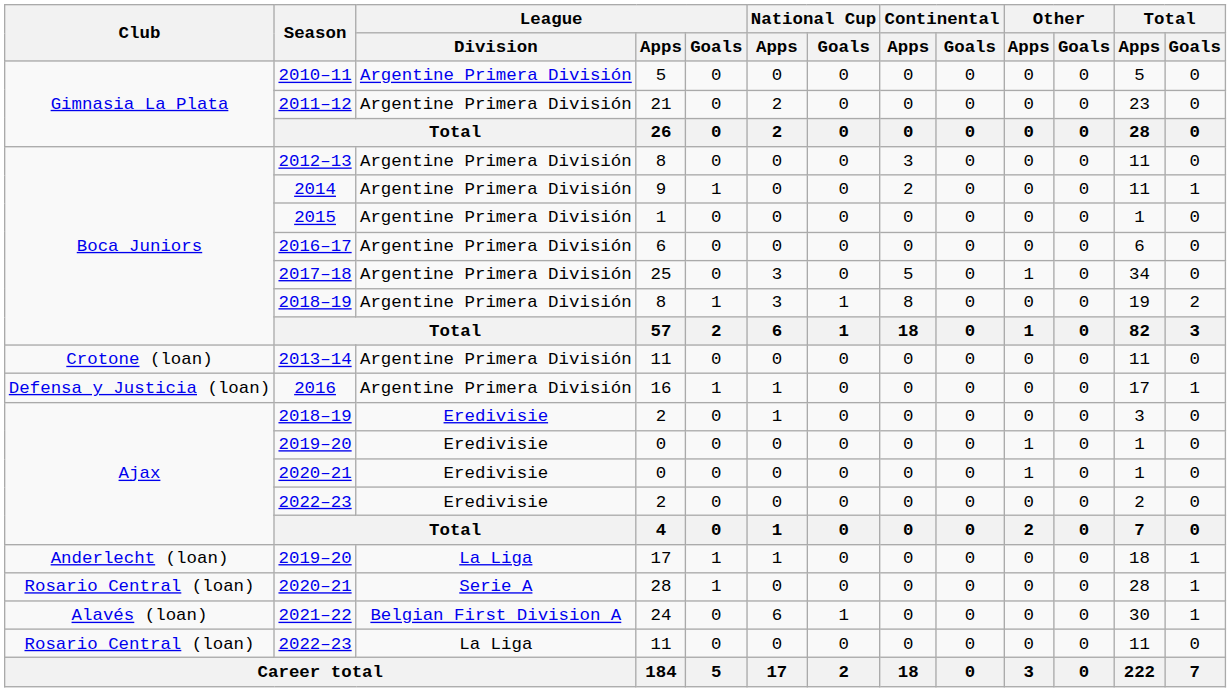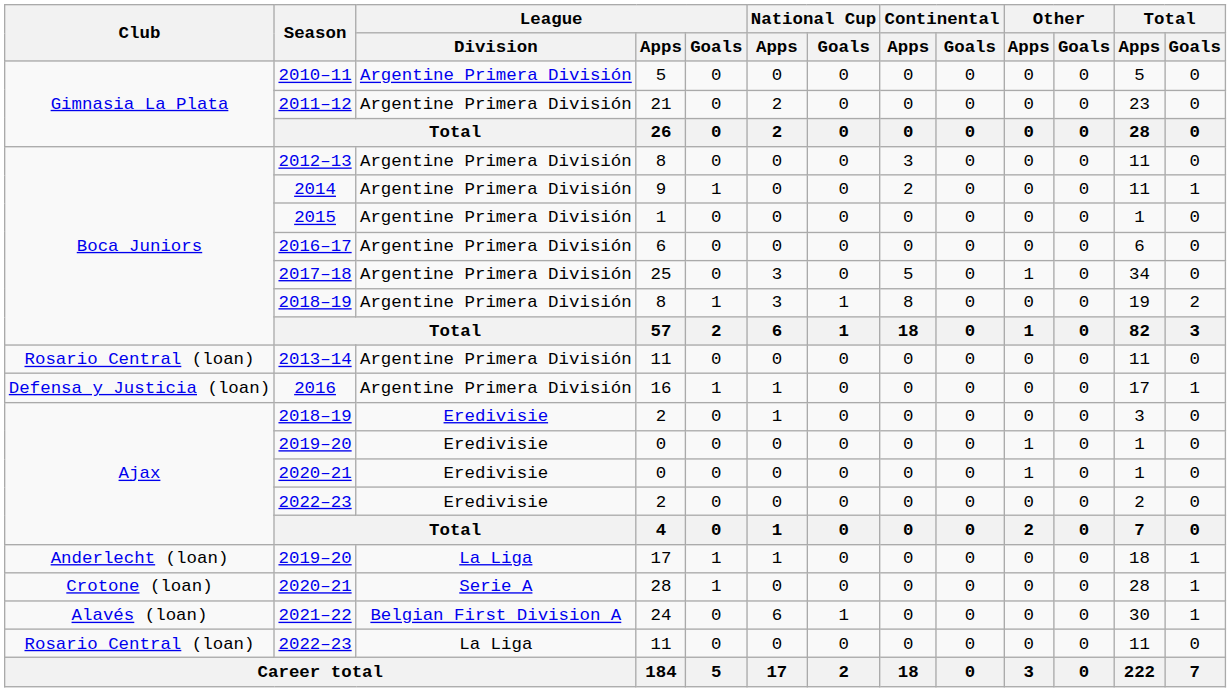 <table align="center" class="wikitable" style="text-align: center;">
 <tr>
 <th rowspan="2">Club</th>
 <th rowspan="2">Season</th>
 <th colspan="3">League</th>
 <th colspan="2">National Cup</th>
 <th colspan="2">Continental</th>
 <th colspan="2">Other</th>
 <th colspan="2">Total</th>
 </tr>
 <tr>
 <th>Division</th>
 <th>Apps</th>
 <th>Goals</th>
 <th>Apps</th>
 <th>Goals</th>
 <th>Apps</th>
 <th>Goals</th>
 <th>Apps</th>
 <th>Goals</th>
 <th>Apps</th>
 <th>Goals</th>
 </tr>
 <tr>
 <td rowspan="3"><a href='#'>Gimnasia La Plata</a></td>
 <td><a href='#'>2010–11</a></td>
 <td><a href='#'>Argentine Primera División</a></td>
 <td>5</td>
 <td>0</td>
 <td>0</td>
 <td>0</td>
 <td>0</td>
 <td>0</td>
 <td>0</td>
 <td>0</td>
 <td>5</td>
 <td>0</td>
 </tr>
 <tr>
 <td><a href='#'>2011–12</a></td>
 <td>Argentine Primera División</td>
 <td>21</td>
 <td>0</td>
 <td>2</td>
 <td>0</td>
 <td>0</td>
 <td>0</td>
 <td>0</td>
 <td>0</td>
 <td>23</td>
 <td>0</td>
 </tr>
 <tr>
 <th colspan="2">Total</th>
 <th>26</th>
 <th>0</th>
 <th>2</th>
 <th>0</th>
 <th>0</th>
 <th>0</th>
 <th>0</th>
 <th>0</th>
 <th>28</th>
 <th>0</th>
 </tr>
 <tr>
 <td rowspan="7"><a href='#'>Boca Juniors</a></td>
 <td><a href='#'>2012–13</a></td>
 <td>Argentine Primera División</td>
 <td>8</td>
 <td>0</td>
 <td>0</td>
 <td>0</td>
 <td>3</td>
 <td>0</td>
 <td>0</td>
 <td>0</td>
 <td>11</td>
 <td>0</td>
 </tr>
 <tr>
 <td><a href='#'>2014</a></td>
 <td>Argentine Primera División</td>
 <td>9</td>
 <td>1</td>
 <td>0</td>
 <td>0</td>
 <td>2</td>
 <td>0</td>
 <td>0</td>
 <td>0</td>
 <td>11</td>
 <td>1</td>
 </tr>
 <tr>
 <td><a href='#'>2015</a></td>
 <td>Argentine Primera División</td>
 <td>1</td>
 <td>0</td>
 <td>0</td>
 <td>0</td>
 <td>0</td>
 <td>0</td>
 <td>0</td>
 <td>0</td>
 <td>1</td>
 <td>0</td>
 </tr>
 <tr>
 <td><a href='#'>2016–17</a></td>
 <td>Argentine Primera División</td>
 <td>6</td>
 <td>0</td>
 <td>0</td>
 <td>0</td>
 <td>0</td>
 <td>0</td>
 <td>0</td>
 <td>0</td>
 <td>6</td>
 <td>0</td>
 </tr>
 <tr>
 <td><a href='#'>2017–18</a></td>
 <td>Argentine Primera División</td>
 <td>25</td>
 <td>0</td>
 <td>3</td>
 <td>0</td>
 <td>5</td>
 <td>0</td>
 <td>1</td>
 <td>0</td>
 <td>34</td>
 <td>0</td>
 </tr>
 <tr>
 <td><a href='#'>2018–19</a></td>
 <td>Argentine Primera División</td>
 <td>8</td>
 <td>1</td>
 <td>3</td>
 <td>1</td>
 <td>8</td>
 <td>0</td>
 <td>0</td>
 <td>0</td>
 <td>19</td>
 <td>2</td>
 </tr>
 <tr>
 <th colspan="2">Total</th>
 <th>57</th>
 <th>2</th>
 <th>6</th>
 <th>1</th>
 <th>18</th>
 <th>0</th>
 <th>1</th>
 <th>0</th>
 <th>82</th>
 <th>3</th>
 </tr>
 <tr>
-<td><a href='#'>Crotone</a> (loan)</td>
+<td><a href='#'>Rosario Central</a> (loan)</td>
 <td><a href='#'>2013–14</a></td>
 <td>Argentine Primera División</td>
 <td>11</td>
 <td>0</td>
 <td>0</td>
 <td>0</td>
 <td>0</td>
 <td>0</td>
 <td>0</td>
 <td>0</td>
 <td>11</td>
 <td>0</td>
 </tr>
 <tr>
 <td><a href='#'>Defensa y Justicia</a> (loan)</td>
 <td><a href='#'>2016</a></td>
 <td>Argentine Primera División</td>
 <td>16</td>
 <td>1</td>
 <td>1</td>
 <td>0</td>
 <td>0</td>
 <td>0</td>
 <td>0</td>
 <td>0</td>
 <td>17</td>
 <td>1</td>
 </tr>
 <tr>
 <td rowspan="5"><a href='#'>Ajax</a></td>
 <td><a href='#'>2018–19</a></td>
 <td><a href='#'>Eredivisie</a></td>
 <td>2</td>
 <td>0</td>
 <td>1</td>
 <td>0</td>
 <td>0</td>
 <td>0</td>
 <td>0</td>
 <td>0</td>
 <td>3</td>
 <td>0</td>
 </tr>
 <tr>
 <td><a href='#'>2019–20</a></td>
 <td>Eredivisie</td>
 <td>0</td>
 <td>0</td>
 <td>0</td>
 <td>0</td>
 <td>0</td>
 <td>0</td>
 <td>1</td>
 <td>0</td>
 <td>1</td>
 <td>0</td>
 </tr>
 <tr>
 <td><a href='#'>2020–21</a></td>
 <td>Eredivisie</td>
 <td>0</td>
 <td>0</td>
 <td>0</td>
 <td>0</td>
 <td>0</td>
 <td>0</td>
 <td>1</td>
 <td>0</td>
 <td>1</td>
 <td>0</td>
 </tr>
 <tr>
 <td><a href='#'>2022–23</a></td>
 <td>Eredivisie</td>
 <td>2</td>
 <td>0</td>
 <td>0</td>
 <td>0</td>
 <td>0</td>
 <td>0</td>
 <td>0</td>
 <td>0</td>
 <td>2</td>
 <td>0</td>
 </tr>
 <tr>
 <th colspan="2">Total</th>
 <th>4</th>
 <th>0</th>
 <th>1</th>
 <th>0</th>
 <th>0</th>
 <th>0</th>
 <th>2</th>
 <th>0</th>
 <th>7</th>
 <th>0</th>
 </tr>
 <tr>
 <td><a href='#'>Anderlecht</a> (loan)</td>
 <td><a href='#'>2019–20</a></td>
 <td><a href='#'>La Liga</a></td>
 <td>17</td>
 <td>1</td>
 <td>1</td>
 <td>0</td>
 <td>0</td>
 <td>0</td>
 <td>0</td>
 <td>0</td>
 <td>18</td>
 <td>1</td>
 </tr>
 <tr>
-<td><a href='#'>Rosario Central</a> (loan)</td>
+<td><a href='#'>Crotone</a> (loan)</td>
 <td><a href='#'>2020–21</a></td>
 <td><a href='#'>Serie A</a></td>
 <td>28</td>
 <td>1</td>
 <td>0</td>
 <td>0</td>
 <td>0</td>
 <td>0</td>
 <td>0</td>
 <td>0</td>
 <td>28</td>
 <td>1</td>
 </tr>
 <tr>
 <td><a href='#'>Alavés</a> (loan)</td>
 <td><a href='#'>2021–22</a></td>
 <td><a href='#'>Belgian First Division A</a></td>
 <td>24</td>
 <td>0</td>
 <td>6</td>
 <td>1</td>
 <td>0</td>
 <td>0</td>
 <td>0</td>
 <td>0</td>
 <td>30</td>
 <td>1</td>
 </tr>
 <tr>
 <td><a href='#'>Rosario Central</a> (loan)</td>
 <td><a href='#'>2022–23</a></td>
 <td>La Liga</td>
 <td>11</td>
 <td>0</td>
 <td>0</td>
 <td>0</td>
 <td>0</td>
 <td>0</td>
 <td>0</td>
 <td>0</td>
 <td>11</td>
 <td>0</td>
 </tr>
 <tr>
 <th colspan="3">Career total</th>
 <th>184</th>
 <th>5</th>
 <th>17</th>
 <th>2</th>
 <th>18</th>
 <th>0</th>
 <th>3</th>
 <th>0</th>
 <th>222</th>
 <th>7</th>
 </tr>
 </table>
